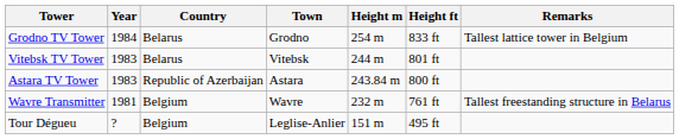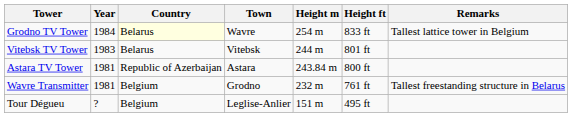 <table class="wikitable sortable" style="font-size:95%;">
 <tr>
 <th>Tower</th>
 <th>Year</th>
 <th>Country</th>
 <th>Town</th>
 <th>Height m</th>
 <th>Height ft</th>
 <th>Remarks</th>
 </tr>
 <tr>
 <td><a href='#'>Grodno TV Tower</a></td>
 <td>1984</td>
-<td>Belarus</td>
-<td>Grodno</td>
+<td style="background: lightyellow;">Belarus</td>
+<td>Wavre</td>
 <td>254 m</td>
 <td>833 ft</td>
 <td>Tallest lattice tower in Belgium</td>
 </tr>
 <tr>
 <td><a href='#'>Vitebsk TV Tower</a></td>
 <td>1983</td>
 <td>Belarus</td>
 <td>Vitebsk</td>
 <td>244 m</td>
 <td>801 ft</td>
 <td></td>
 </tr>
 <tr>
 <td><a href='#'>Astara TV Tower</a></td>
-<td>1983</td>
+<td>1981</td>
 <td>Republic of Azerbaijan</td>
 <td>Astara</td>
 <td>243.84 m</td>
 <td>800 ft</td>
 <td></td>
 </tr>
 <tr>
 <td><a href='#'>Wavre Transmitter</a></td>
 <td>1981</td>
 <td>Belgium</td>
-<td>Wavre</td>
+<td>Grodno</td>
 <td>232 m</td>
 <td>761 ft</td>
 <td>Tallest freestanding structure in <a href='#'>Belarus</a></td>
 </tr>
 <tr>
 <td>Tour Dégueu</td>
 <td>?</td>
 <td>Belgium</td>
 <td>Leglise-Anlier</td>
 <td>151 m</td>
 <td>495 ft</td>
 <td></td>
 </tr>
 </table>
